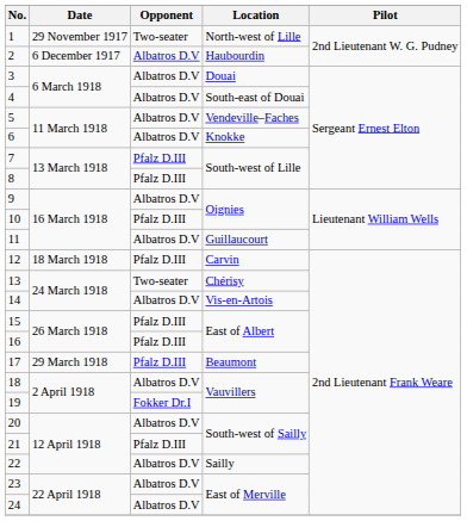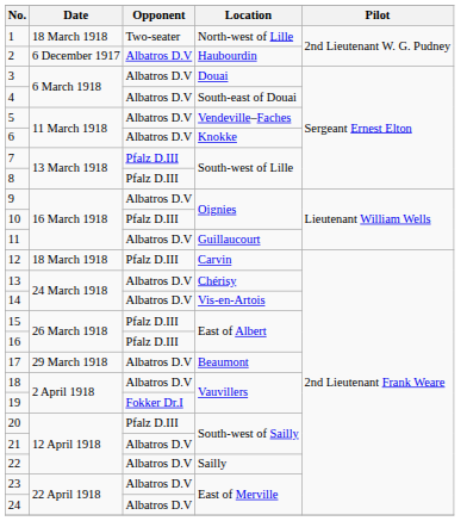 <table class="wikitable" style="font-size:90%;">
 <tr>
 </tr>
 <tr>
 <th>No.</th>
 <th>Date</th>
 <th>Opponent</th>
 <th>Location</th>
 <th>Pilot</th>
 </tr>
 <tr>
 <td>1</td>
-<td>29 November 1917</td>
+<td>18 March 1918</td>
 <td>Two-seater</td>
 <td>North-west of <a href='#'>Lille</a></td>
 <td rowspan=2>2nd Lieutenant W. G. Pudney</td>
 </tr>
 <tr>
 <td>2</td>
 <td>6 December 1917</td>
 <td><a href='#'>Albatros D.V</a></td>
 <td><a href='#'>Haubourdin</a></td>
 </tr>
 <tr>
 <td>3</td>
 <td rowspan=2>6 March 1918</td>
 <td>Albatros D.V</td>
 <td><a href='#'>Douai</a></td>
 <td rowspan=6>Sergeant <a href='#'>Ernest Elton</a></td>
 </tr>
 <tr>
 <td>4</td>
 <td>Albatros D.V</td>
 <td>South-east of Douai</td>
 </tr>
 <tr>
 <td>5</td>
 <td rowspan=2>11 March 1918</td>
 <td>Albatros D.V</td>
 <td><a href='#'>Vendeville</a>–<a href='#'>Faches</a></td>
 </tr>
 <tr>
 <td>6</td>
 <td>Albatros D.V</td>
 <td><a href='#'>Knokke</a></td>
 </tr>
 <tr>
 <td>7</td>
 <td rowspan=2>13 March 1918</td>
 <td><a href='#'>Pfalz D.III</a></td>
 <td rowspan=2>South-west of Lille</td>
 </tr>
 <tr>
 <td>8</td>
 <td>Pfalz D.III</td>
 </tr>
 <tr>
 <td>9</td>
 <td rowspan=3>16 March 1918</td>
 <td>Albatros D.V</td>
 <td rowspan=2><a href='#'>Oignies</a></td>
 <td rowspan=3>Lieutenant <a href='#'>William Wells</a></td>
 </tr>
 <tr>
 <td>10</td>
 <td>Pfalz D.III</td>
 </tr>
 <tr>
 <td>11</td>
 <td>Albatros D.V</td>
 <td><a href='#'>Guillaucourt</a></td>
 </tr>
 <tr>
 <td>12</td>
 <td>18 March 1918</td>
 <td>Pfalz D.III</td>
 <td><a href='#'>Carvin</a></td>
 <td rowspan=13>2nd Lieutenant <a href='#'>Frank Weare</a></td>
 </tr>
 <tr>
 <td>13</td>
 <td rowspan=2>24 March 1918</td>
-<td>Two-seater</td>
+<td>Albatros D.V</td>
 <td><a href='#'>Chérisy</a></td>
 </tr>
 <tr>
 <td>14</td>
 <td>Albatros D.V</td>
 <td><a href='#'>Vis-en-Artois</a></td>
 </tr>
 <tr>
 <td>15</td>
 <td rowspan=2>26 March 1918</td>
 <td>Pfalz D.III</td>
 <td rowspan=2>East of <a href='#'>Albert</a></td>
 </tr>
 <tr>
 <td>16</td>
 <td>Pfalz D.III</td>
 </tr>
 <tr>
 <td>17</td>
 <td>29 March 1918</td>
-<td><a href='#'>Pfalz D.III</a></td>
+<td>Albatros D.V</td>
 <td><a href='#'>Beaumont</a></td>
 </tr>
 <tr>
 <td>18</td>
 <td rowspan=2>2 April 1918</td>
 <td>Albatros D.V</td>
 <td rowspan=2><a href='#'>Vauvillers</a></td>
 </tr>
 <tr>
 <td>19</td>
 <td><a href='#'>Fokker Dr.I</a></td>
 </tr>
 <tr>
 <td>20</td>
 <td rowspan=3>12 April 1918</td>
-<td>Albatros D.V</td>
+<td>Pfalz D.III</td>
 <td rowspan=2>South-west of <a href='#'>Sailly</a></td>
 </tr>
 <tr>
 <td>21</td>
-<td>Pfalz D.III</td>
+<td>Albatros D.V</td>
 </tr>
 <tr>
 <td>22</td>
 <td>Albatros D.V</td>
 <td>Sailly</td>
 </tr>
 <tr>
 <td>23</td>
 <td rowspan=2>22 April 1918</td>
 <td>Albatros D.V</td>
 <td rowspan=2>East of <a href='#'>Merville</a></td>
 </tr>
 <tr>
 <td>24</td>
 <td>Albatros D.V</td>
 </tr>
 <tr>
 </tr>
 </table>
